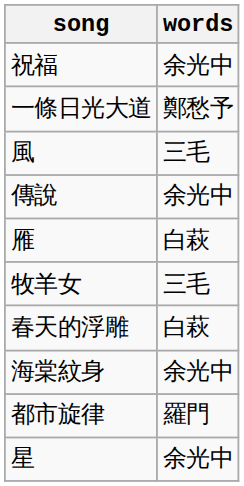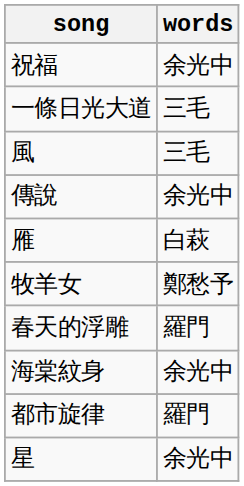 <table class="wikitable">
 <tr>
 <th>song</th>
 <th>words</th>
 </tr>
 <tr>
 <td>祝福</td>
 <td>余光中</td>
 </tr>
 <tr>
 <td>一條日光大道</td>
-<td>鄭愁予</td>
+<td>三毛</td>
 </tr>
 <tr>
 <td>風</td>
 <td>三毛</td>
 </tr>
 <tr>
 <td>傳說</td>
 <td>余光中</td>
 </tr>
 <tr>
 <td>雁</td>
 <td>白萩</td>
 </tr>
 <tr>
 <td>牧羊女</td>
-<td>三毛</td>
+<td>鄭愁予</td>
 </tr>
 <tr>
 <td>春天的浮雕</td>
-<td>白萩</td>
+<td>羅門</td>
 </tr>
 <tr>
 <td>海棠紋身</td>
 <td>余光中</td>
 </tr>
 <tr>
 <td>都市旋律</td>
 <td>羅門</td>
 </tr>
 <tr>
 <td>星</td>
 <td>余光中</td>
 </tr>
 </table>
